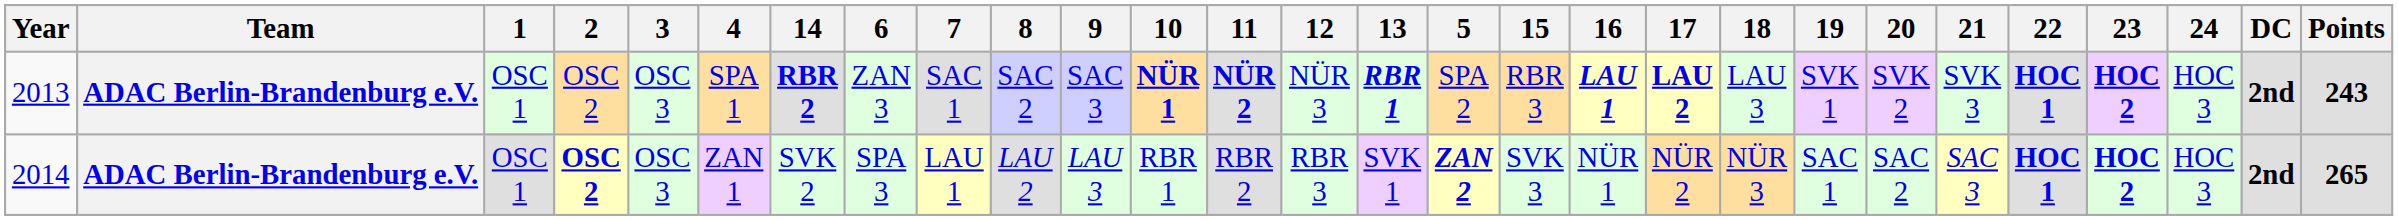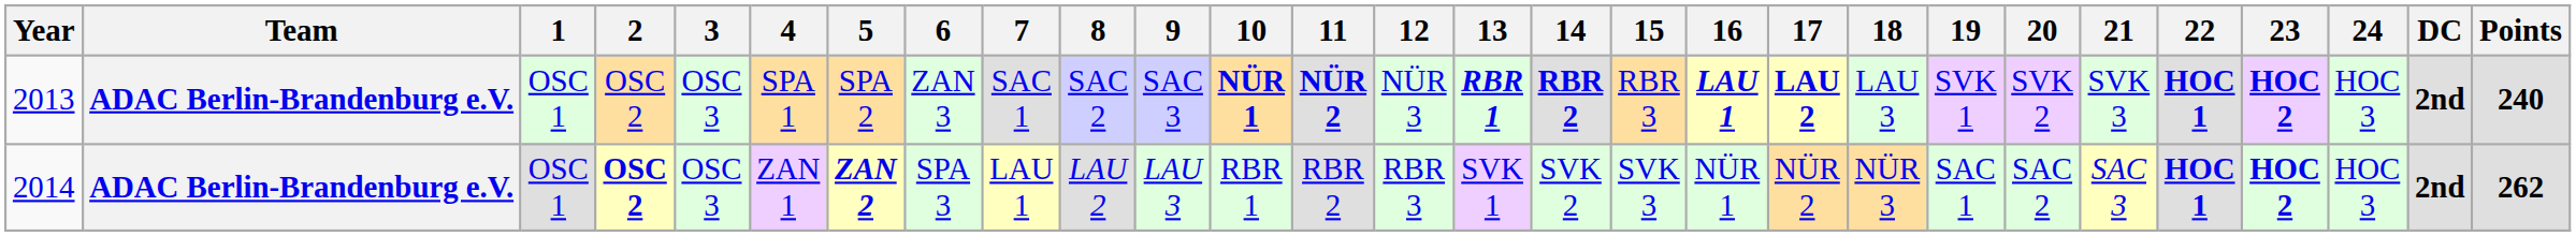 <table class="wikitable" style="text-align:center; font-size:85%">
 <tr>
 <th>Year</th>
 <th>Team</th>
 <th>1</th>
 <th>2</th>
 <th>3</th>
 <th>4</th>
-<th>14</th>
+<th>5</th>
 <th>6</th>
 <th>7</th>
 <th>8</th>
 <th>9</th>
 <th>10</th>
 <th>11</th>
 <th>12</th>
 <th>13</th>
-<th>5</th>
+<th>14</th>
 <th>15</th>
 <th>16</th>
 <th>17</th>
 <th>18</th>
 <th>19</th>
 <th>20</th>
 <th>21</th>
 <th>22</th>
 <th>23</th>
 <th>24</th>
 <th>DC</th>
 <th>Points</th>
 </tr>
 <tr>
 <td><a href='#'>2013</a></td>
 <th nowrap><a href='#'>ADAC Berlin-Brandenburg e.V.</a></th>
 <td style="background:#DFFFDF;"><a href='#'>OSC<br>1</a><br></td>
 <td style="background:#FFDF9F;"><a href='#'>OSC<br>2</a><br></td>
 <td style="background:#DFFFDF;"><a href='#'>OSC<br>3</a><br></td>
 <td style="background:#FFDF9F;"><a href='#'>SPA<br>1</a><br></td>
-<td style="background:#DFDFDF;"><strong><a href='#'>RBR<br>2</a></strong><br></td>
+<td style="background:#FFDF9F;"><a href='#'>SPA<br>2</a><br></td>
 <td style="background:#DFFFDF;"><a href='#'>ZAN<br>3</a><br></td>
 <td style="background:#DFDFDF;"><a href='#'>SAC<br>1</a><br></td>
 <td style="background:#CFCFFF;"><a href='#'>SAC<br>2</a><br></td>
 <td style="background:#CFCFFF;"><a href='#'>SAC<br>3</a><br></td>
 <td style="background:#FFDF9F;"><strong><a href='#'>NÜR<br>1</a></strong><br></td>
 <td style="background:#DFDFDF;"><strong><a href='#'>NÜR<br>2</a></strong><br></td>
 <td style="background:#DFFFDF;"><a href='#'>NÜR<br>3</a><br></td>
 <td style="background:#DFFFDF;"><strong><em><a href='#'>RBR<br>1</a></em></strong><br></td>
-<td style="background:#FFDF9F;"><a href='#'>SPA<br>2</a><br></td>
+<td style="background:#DFDFDF;"><strong><a href='#'>RBR<br>2</a></strong><br></td>
 <td style="background:#FFDF9F;"><a href='#'>RBR<br>3</a><br></td>
 <td style="background:#FFFFBF;"><strong><em><a href='#'>LAU<br>1</a></em></strong><br></td>
 <td style="background:#FFFFBF;"><strong><a href='#'>LAU<br>2</a></strong><br></td>
 <td style="background:#DFFFDF;"><a href='#'>LAU<br>3</a><br></td>
 <td style="background:#EFCFFF;"><a href='#'>SVK<br>1</a><br></td>
 <td style="background:#EFCFFF;"><a href='#'>SVK<br>2</a><br></td>
 <td style="background:#DFFFDF;"><a href='#'>SVK<br>3</a><br></td>
 <td style="background:#DFDFDF;"><strong><a href='#'>HOC<br>1</a></strong><br></td>
 <td style="background:#EFCFFF;"><strong><a href='#'>HOC<br>2</a></strong><br></td>
 <td style="background:#DFFFDF;"><a href='#'>HOC<br>3</a><br></td>
 <th style="background:#DFDFDF;">2nd</th>
-<th style="background:#DFDFDF;">243</th>
+<th style="background:#DFDFDF;">240</th>
 </tr>
 <tr>
 <td><a href='#'>2014</a></td>
 <th nowrap><a href='#'>ADAC Berlin-Brandenburg e.V.</a></th>
 <td style="background:#DFDFDF;"><a href='#'>OSC<br>1</a><br></td>
 <td style="background:#FFFFBF;"><strong><a href='#'>OSC<br>2</a></strong><br></td>
 <td style="background:#DFFFDF;"><a href='#'>OSC<br>3</a><br></td>
 <td style="background:#EFCFFF;"><a href='#'>ZAN<br>1</a><br></td>
-<td style="background:#DFFFDF;"><a href='#'>SVK<br>2</a><br></td>
+<td style="background:#FFFFBF;"><strong><em><a href='#'>ZAN<br>2</a></em></strong><br></td>
 <td style="background:#DFFFDF;"><a href='#'>SPA<br>3</a><br></td>
 <td style="background:#FFFFBF;"><a href='#'>LAU<br>1</a><br></td>
 <td style="background:#DFDFDF;"><em><a href='#'>LAU<br>2</a></em><br></td>
 <td style="background:#DFFFDF;"><em><a href='#'>LAU<br>3</a></em><br></td>
 <td style="background:#DFFFDF;"><a href='#'>RBR<br>1</a><br></td>
 <td style="background:#DFDFDF;"><a href='#'>RBR<br>2</a><br></td>
 <td style="background:#DFFFDF;"><a href='#'>RBR<br>3</a><br></td>
 <td style="background:#EFCFFF;"><a href='#'>SVK<br>1</a><br></td>
-<td style="background:#FFFFBF;"><strong><em><a href='#'>ZAN<br>2</a></em></strong><br></td>
+<td style="background:#DFFFDF;"><a href='#'>SVK<br>2</a><br></td>
 <td style="background:#DFFFDF;"><a href='#'>SVK<br>3</a><br></td>
 <td style="background:#DFFFDF;"><a href='#'>NÜR<br>1</a><br></td>
 <td style="background:#FFDF9F;"><a href='#'>NÜR<br>2</a><br></td>
 <td style="background:#FFDF9F;"><a href='#'>NÜR<br>3</a><br></td>
 <td style="background:#DFFFDF;"><a href='#'>SAC<br>1</a><br></td>
 <td style="background:#DFFFDF;"><a href='#'>SAC<br>2</a><br></td>
 <td style="background:#FFFFBF;"><em><a href='#'>SAC<br>3</a></em><br></td>
 <td style="background:#DFDFDF;"><strong><a href='#'>HOC<br>1</a></strong><br></td>
 <td style="background:#DFFFDF;"><strong><a href='#'>HOC<br>2</a></strong><br></td>
 <td style="background:#DFFFDF;"><a href='#'>HOC<br>3</a><br></td>
 <th style="background:#DFDFDF;">2nd</th>
-<th style="background:#DFDFDF;">265</th>
+<th style="background:#DFDFDF;">262</th>
 </tr>
 </table>
